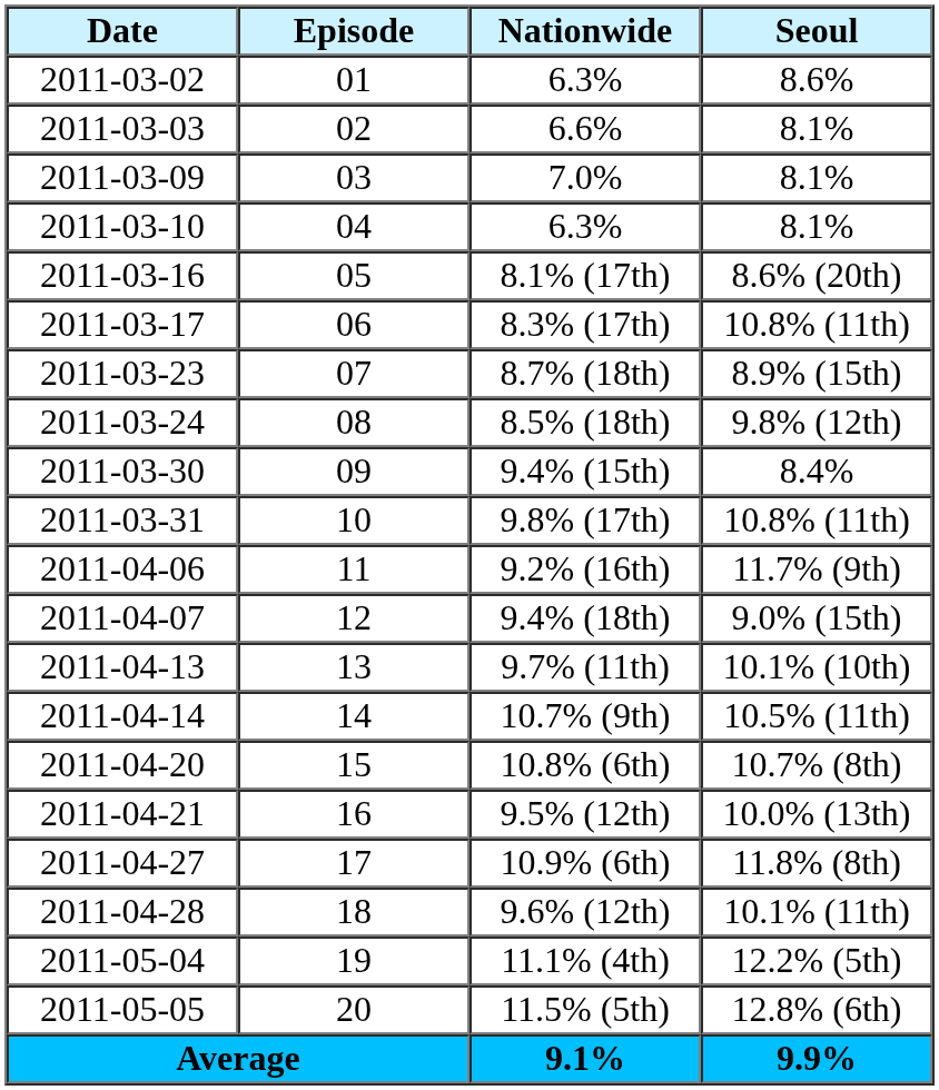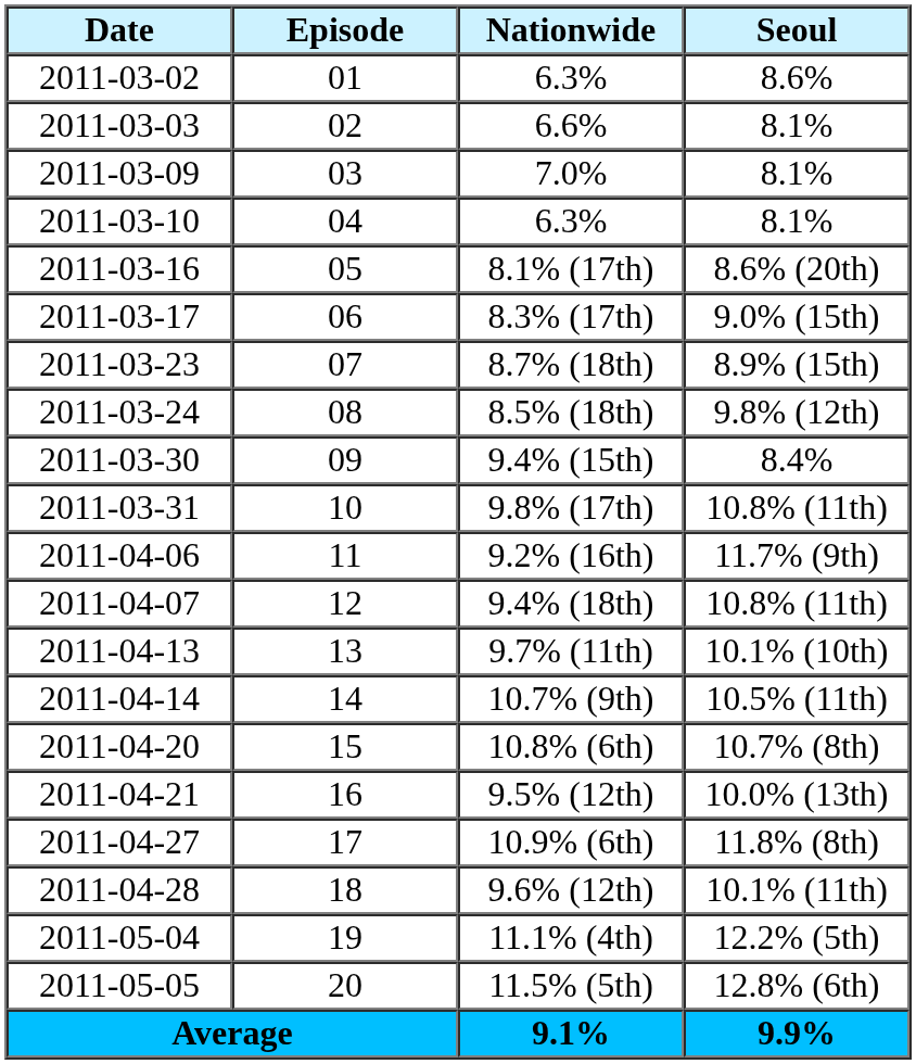 <table border="1" cellpadding="1" cellspacing="0">
 <tr>
 <th width=100 bgcolor="#CCF2FF">Date</th>
 <th width=100 bgcolor="#CCF2FF">Episode</th>
 <th width=100 bgcolor="#CCF2FF">Nationwide</th>
 <th width=100 bgcolor="#CCF2FF">Seoul</th>
 </tr>
 <tr align=center>
 <td>2011-03-02</td>
 <td>01</td>
 <td>6.3%</td>
 <td>8.6%</td>
 </tr>
 <tr align=center>
 <td>2011-03-03</td>
 <td>02</td>
 <td>6.6%</td>
 <td>8.1%</td>
 </tr>
 <tr align=center>
 <td>2011-03-09</td>
 <td>03</td>
 <td>7.0%</td>
 <td>8.1%</td>
 </tr>
 <tr align=center>
 <td>2011-03-10</td>
 <td>04</td>
 <td>6.3%</td>
 <td>8.1%</td>
 </tr>
 <tr align=center>
 <td>2011-03-16</td>
 <td>05</td>
 <td>8.1% (17th)</td>
 <td>8.6% (20th)</td>
 </tr>
 <tr align=center>
 <td>2011-03-17</td>
 <td>06</td>
 <td>8.3% (17th)</td>
-<td>10.8% (11th)</td>
+<td>9.0% (15th)</td>
 </tr>
 <tr align=center>
 <td>2011-03-23</td>
 <td>07</td>
 <td>8.7% (18th)</td>
 <td>8.9% (15th)</td>
 </tr>
 <tr align=center>
 <td>2011-03-24</td>
 <td>08</td>
 <td>8.5% (18th)</td>
 <td>9.8% (12th)</td>
 </tr>
 <tr align=center>
 <td>2011-03-30</td>
 <td>09</td>
 <td>9.4% (15th)</td>
 <td>8.4%</td>
 </tr>
 <tr align=center>
 <td>2011-03-31</td>
 <td>10</td>
 <td>9.8% (17th)</td>
 <td>10.8% (11th)</td>
 </tr>
 <tr align=center>
 <td>2011-04-06</td>
 <td>11</td>
 <td>9.2% (16th)</td>
 <td>11.7% (9th)</td>
 </tr>
 <tr align=center>
 <td>2011-04-07</td>
 <td>12</td>
 <td>9.4% (18th)</td>
-<td>9.0% (15th)</td>
+<td>10.8% (11th)</td>
 </tr>
 <tr align=center>
 <td>2011-04-13</td>
 <td>13</td>
 <td>9.7% (11th)</td>
 <td>10.1% (10th)</td>
 </tr>
 <tr align=center>
 <td>2011-04-14</td>
 <td>14</td>
 <td>10.7% (9th)</td>
 <td>10.5% (11th)</td>
 </tr>
 <tr align=center>
 <td>2011-04-20</td>
 <td>15</td>
 <td>10.8% (6th)</td>
 <td>10.7% (8th)</td>
 </tr>
 <tr align=center>
 <td>2011-04-21</td>
 <td>16</td>
 <td>9.5% (12th)</td>
 <td>10.0% (13th)</td>
 </tr>
 <tr align=center>
 <td>2011-04-27</td>
 <td>17</td>
 <td>10.9% (6th)</td>
 <td>11.8% (8th)</td>
 </tr>
 <tr align=center>
 <td>2011-04-28</td>
 <td>18</td>
 <td>9.6% (12th)</td>
 <td>10.1% (11th)</td>
 </tr>
 <tr align=center>
 <td>2011-05-04</td>
 <td>19</td>
 <td>11.1% (4th)</td>
 <td>12.2% (5th)</td>
 </tr>
 <tr align=center>
 <td>2011-05-05</td>
 <td>20</td>
 <td>11.5% (5th)</td>
 <td>12.8% (6th)</td>
 </tr>
 <tr align="center" style="background:#00BFFF;">
 <th colspan=2>Average</th>
 <th>9.1%</th>
 <th>9.9%</th>
 </tr>
 </table>
